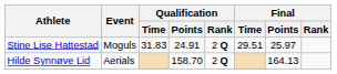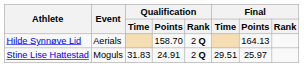 <table class="wikitable" style="font-size:90%">
 <tr>
 <th rowspan="2">Athlete</th>
 <th rowspan="2">Event</th>
 <th colspan="3">Qualification</th>
 <th colspan="3">Final</th>
 </tr>
 <tr>
 <th>Time</th>
 <th>Points</th>
 <th>Rank</th>
 <th>Time</th>
 <th>Points</th>
 <th>Rank</th>
 </tr>
 <tr>
+<td><a href='#'>Hilde Synnøve Lid</a></td>
+<td>Aerials</td>
+<td bgcolor="wheat"></td>
+<td align="center">158.70</td>
+<td align="center">2 <strong>Q</strong></td>
+<td bgcolor="wheat"></td>
+<td align="center">164.13</td>
+<td align="center"></td>
+</tr>
+<tr>
 <td><a href='#'>Stine Lise Hattestad</a></td>
 <td>Moguls</td>
 <td align="center">31.83</td>
 <td align="center">24.91</td>
 <td align="center">2 <strong>Q</strong></td>
 <td align="center">29.51</td>
 <td align="center">25.97</td>
 <td align="center"></td>
 </tr>
-<tr>
-<td><a href='#'>Hilde Synnøve Lid</a></td>
-<td>Aerials</td>
-<td bgcolor="wheat"></td>
-<td align="center">158.70</td>
-<td align="center">2 <strong>Q</strong></td>
-<td bgcolor="wheat"></td>
-<td align="center">164.13</td>
-<td align="center"></td>
-</tr>
 </table>
